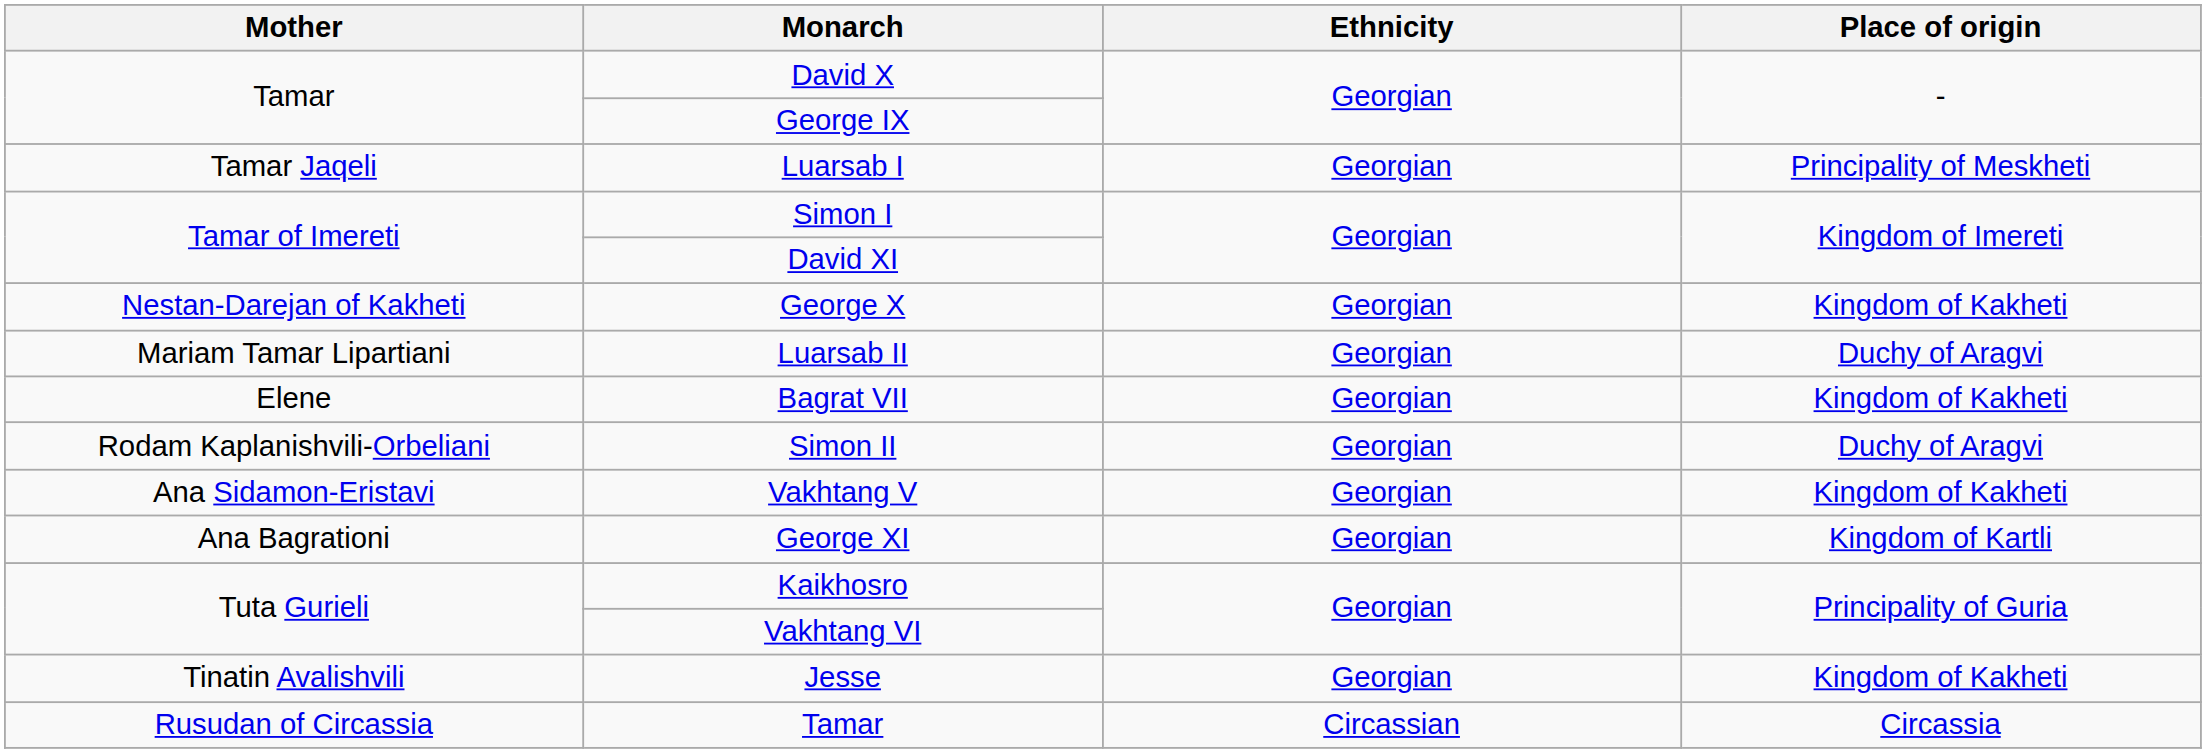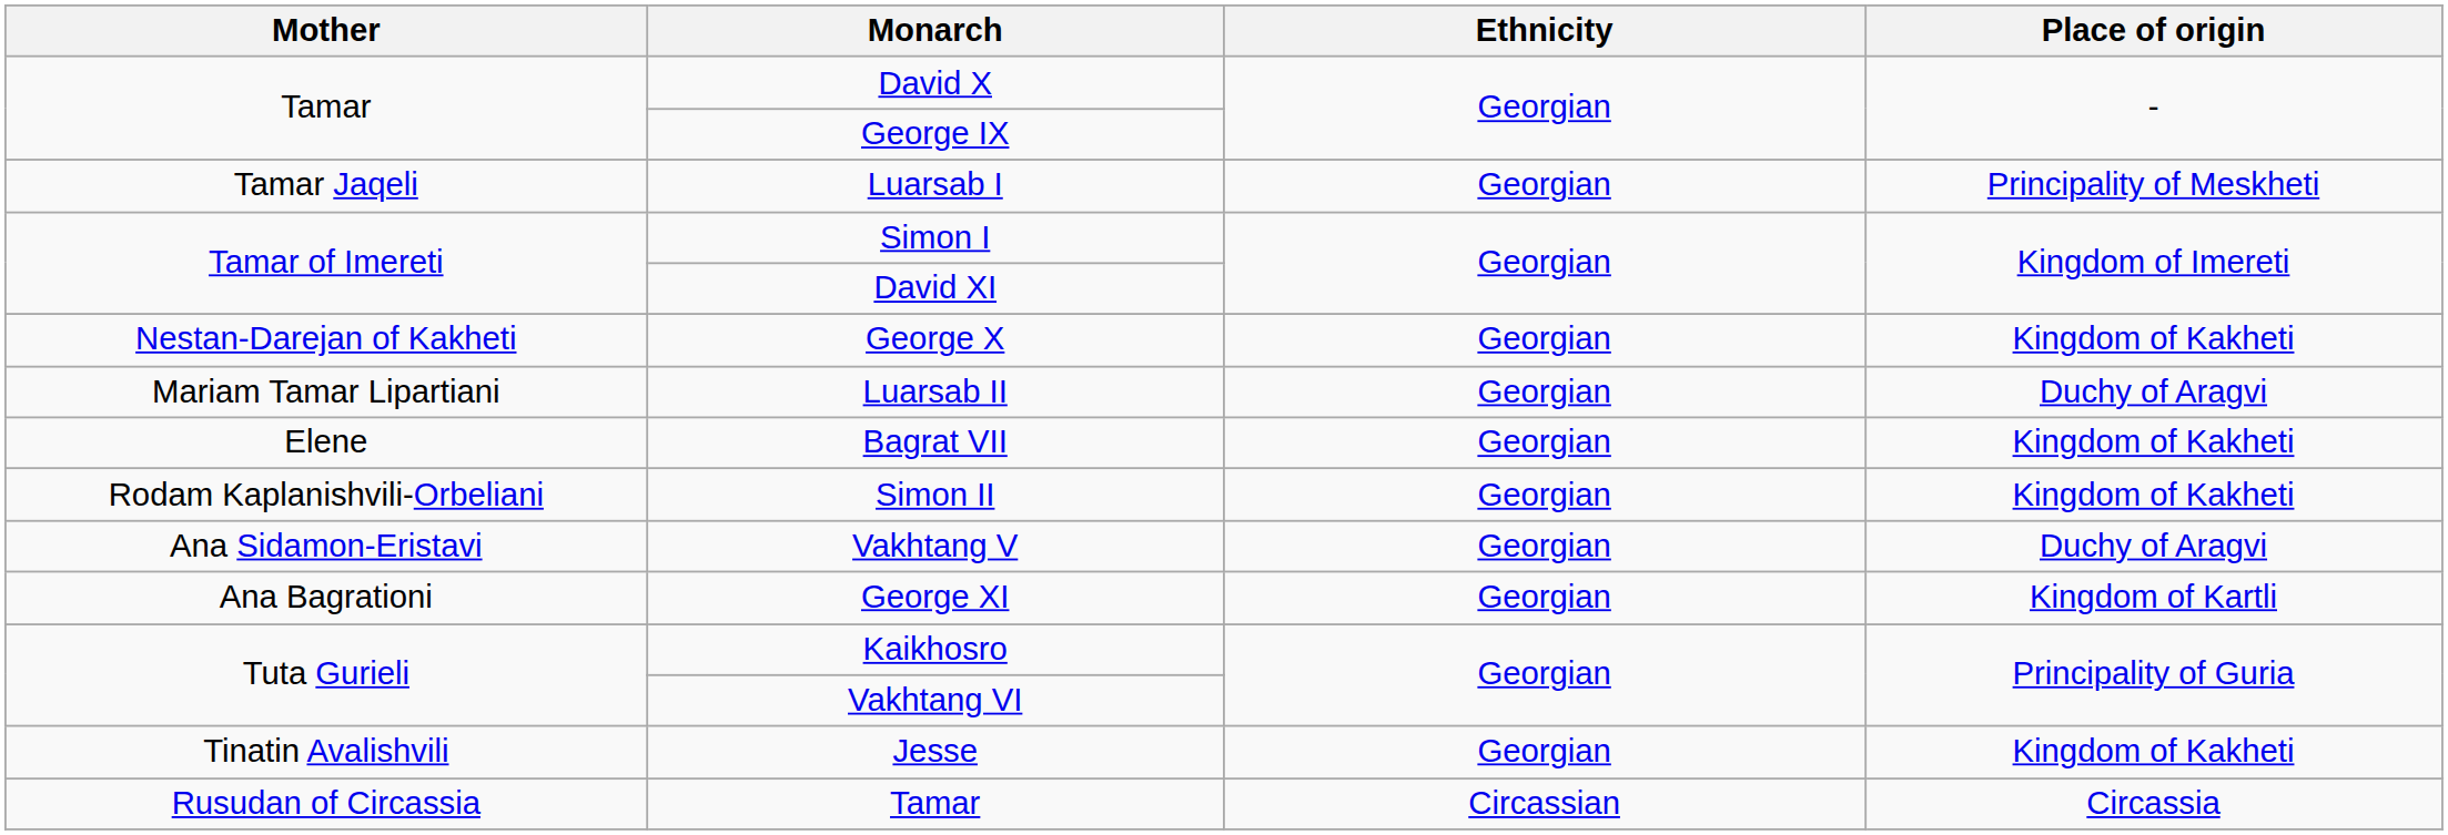 <table width=95% class="wikitable">
 <tr>
 <th width = "10%">Mother</th>
 <th width = "9%">Monarch</th>
 <th width = "10%">Ethnicity</th>
 <th width = "9%">Place of origin</th>
 </tr>
 <tr>
 <td align="center" rowspan="2">Tamar</td>
 <td align="center"><a href='#'>David X</a></td>
 <td align="center" rowspan="2"><a href='#'>Georgian</a></td>
 <td align="center" rowspan="2">-</td>
 </tr>
 <tr>
 <td align="center"><a href='#'>George IX</a></td>
 </tr>
 <tr>
 <td align="center">Tamar <a href='#'>Jaqeli</a></td>
 <td align="center"><a href='#'>Luarsab I</a></td>
 <td align="center"><a href='#'>Georgian</a></td>
 <td align="center"><a href='#'>Principality of Meskheti</a></td>
 </tr>
 <tr>
 <td align="center" rowspan="2"><a href='#'>Tamar of Imereti</a></td>
 <td align="center"><a href='#'>Simon I</a></td>
 <td align="center" rowspan="2"><a href='#'>Georgian</a></td>
 <td align="center" rowspan="2"><a href='#'>Kingdom of Imereti</a></td>
 </tr>
 <tr>
 <td align="center"><a href='#'>David XI</a></td>
 </tr>
 <tr>
 <td align="center"><a href='#'>Nestan-Darejan of Kakheti</a></td>
 <td align="center"><a href='#'>George X</a></td>
 <td align="center"><a href='#'>Georgian</a></td>
 <td align="center"><a href='#'>Kingdom of Kakheti</a></td>
 </tr>
 <tr>
 <td align="center">Mariam Tamar Lipartiani</td>
 <td align="center"><a href='#'>Luarsab II</a></td>
 <td align="center"><a href='#'>Georgian</a></td>
 <td align="center"><a href='#'>Duchy of Aragvi</a></td>
 </tr>
 <tr>
 <td align="center">Elene</td>
 <td align="center"><a href='#'>Bagrat VII</a></td>
 <td align="center"><a href='#'>Georgian</a></td>
 <td align="center"><a href='#'>Kingdom of Kakheti</a></td>
 </tr>
 <tr>
 <td align="center">Rodam Kaplanishvili-<a href='#'>Orbeliani</a></td>
 <td align="center"><a href='#'>Simon II</a></td>
 <td align="center"><a href='#'>Georgian</a></td>
-<td align="center"><a href='#'>Duchy of Aragvi</a></td>
+<td align="center"><a href='#'>Kingdom of Kakheti</a></td>
 </tr>
 <tr>
 <td align="center">Ana <a href='#'>Sidamon-Eristavi</a></td>
 <td align="center"><a href='#'>Vakhtang V</a></td>
 <td align="center"><a href='#'>Georgian</a></td>
-<td align="center"><a href='#'>Kingdom of Kakheti</a></td>
+<td align="center"><a href='#'>Duchy of Aragvi</a></td>
 </tr>
 <tr>
 <td align="center">Ana Bagrationi</td>
 <td align="center"><a href='#'>George XI</a></td>
 <td align="center"><a href='#'>Georgian</a></td>
 <td align="center"><a href='#'>Kingdom of Kartli</a></td>
 </tr>
 <tr>
 <td align="center" rowspan="2">Tuta <a href='#'>Gurieli</a></td>
 <td align="center"><a href='#'>Kaikhosro</a></td>
 <td align="center" rowspan="2"><a href='#'>Georgian</a></td>
 <td align="center" rowspan="2"><a href='#'>Principality of Guria</a></td>
 </tr>
 <tr>
 <td align="center"><a href='#'>Vakhtang VI</a></td>
 </tr>
 <tr>
 <td align="center">Tinatin <a href='#'>Avalishvili</a></td>
 <td align="center"><a href='#'>Jesse</a></td>
 <td align="center"><a href='#'>Georgian</a></td>
 <td align="center"><a href='#'>Kingdom of Kakheti</a></td>
 </tr>
 <tr>
 <td align="center"><a href='#'>Rusudan of Circassia</a></td>
 <td align="center"><a href='#'>Tamar</a></td>
 <td align="center"><a href='#'>Circassian</a></td>
 <td align="center"><a href='#'>Circassia</a></td>
 </tr>
 </table>
